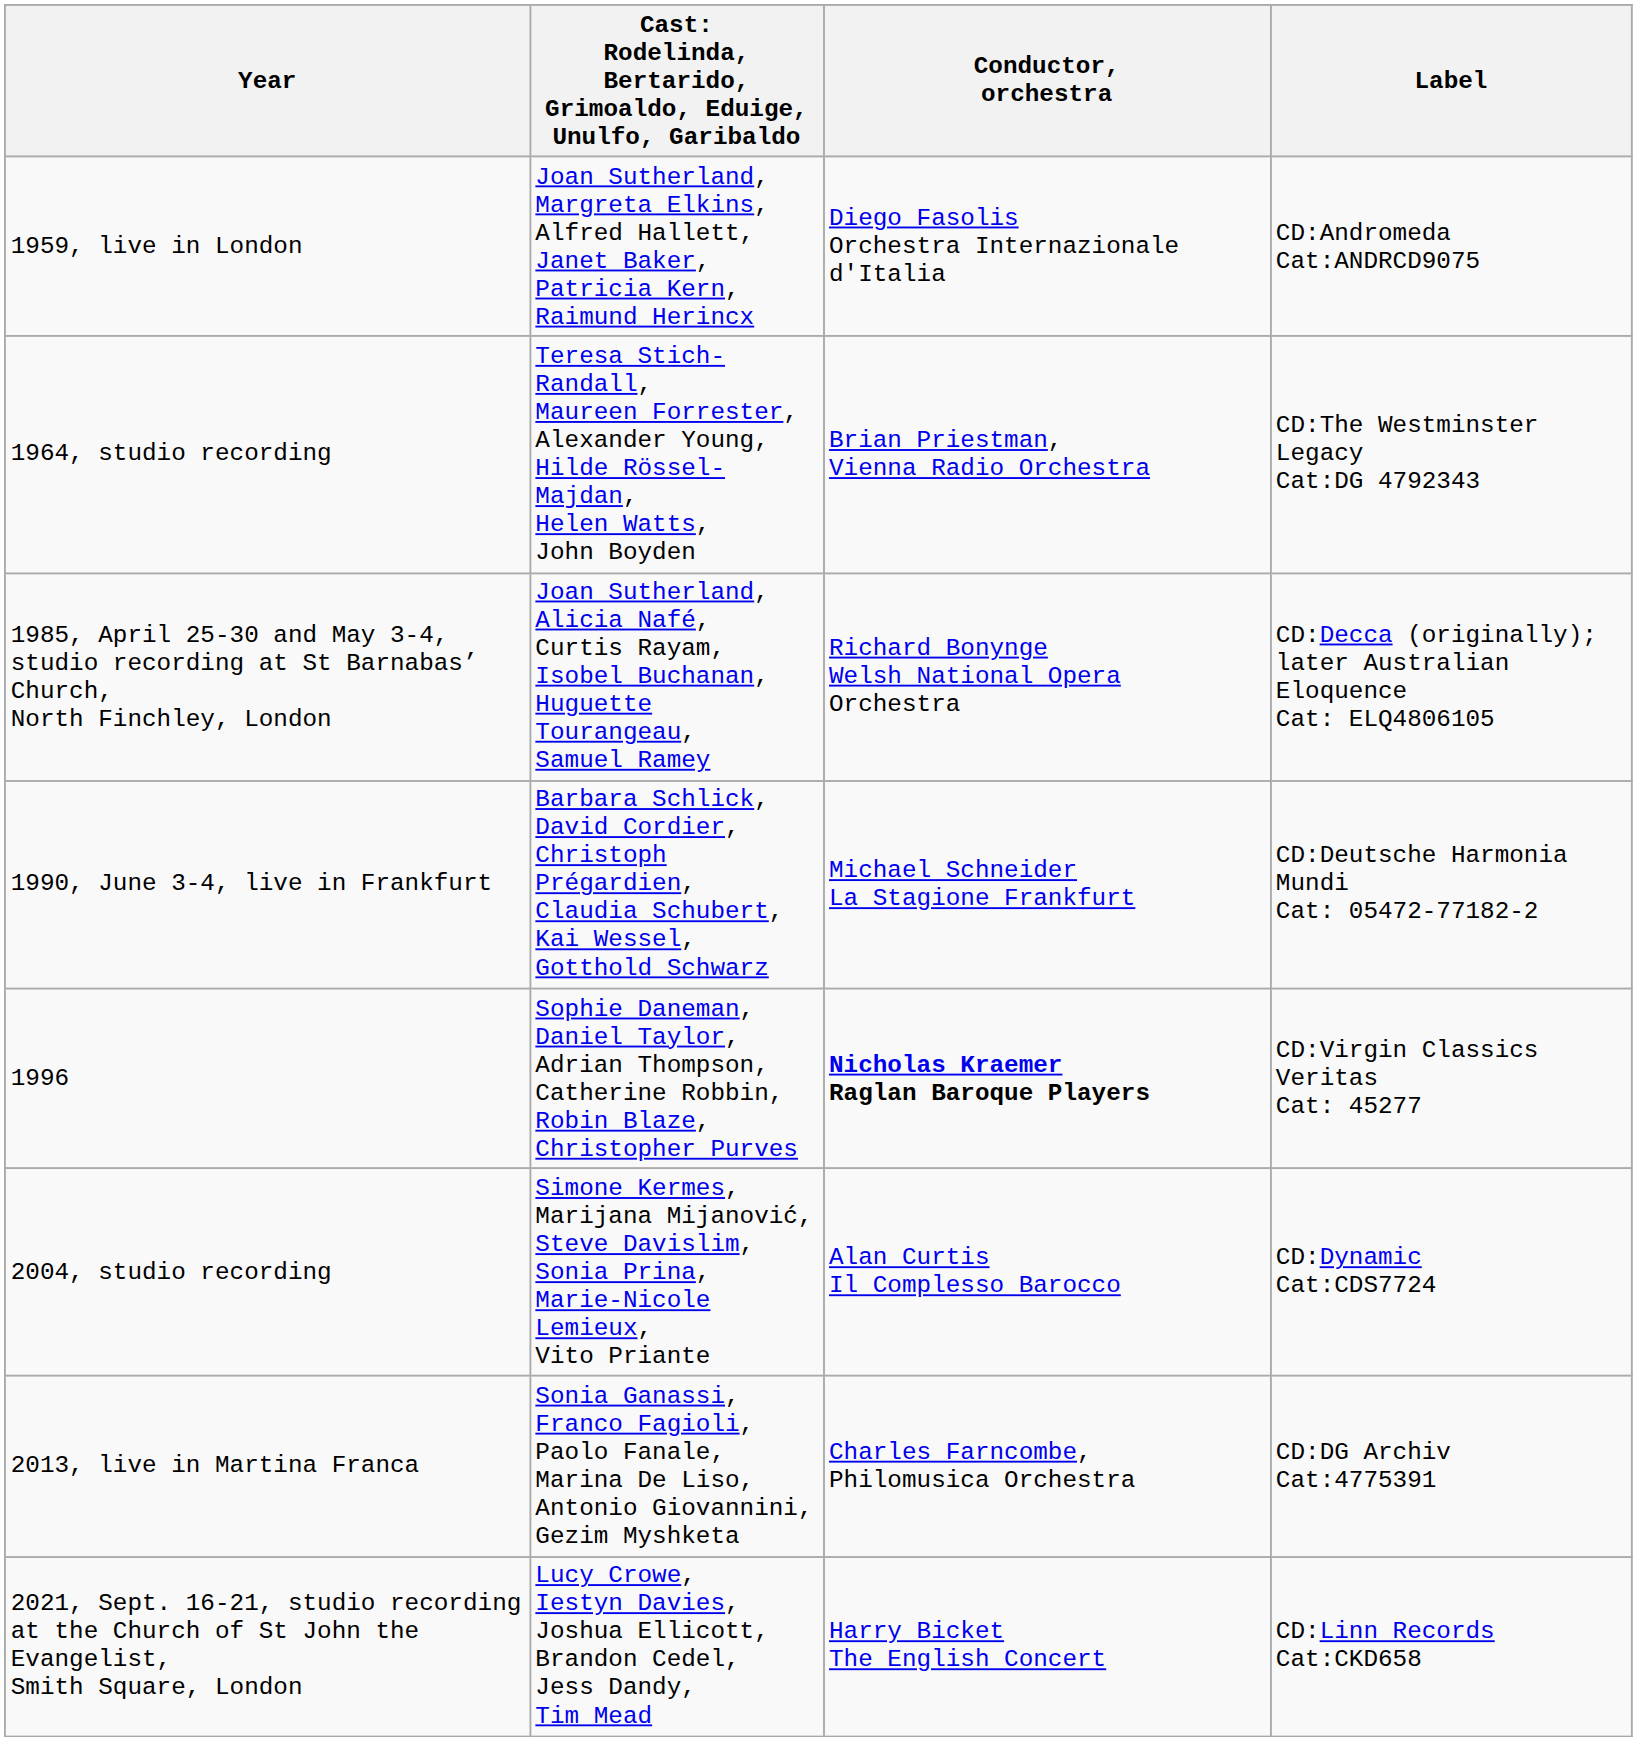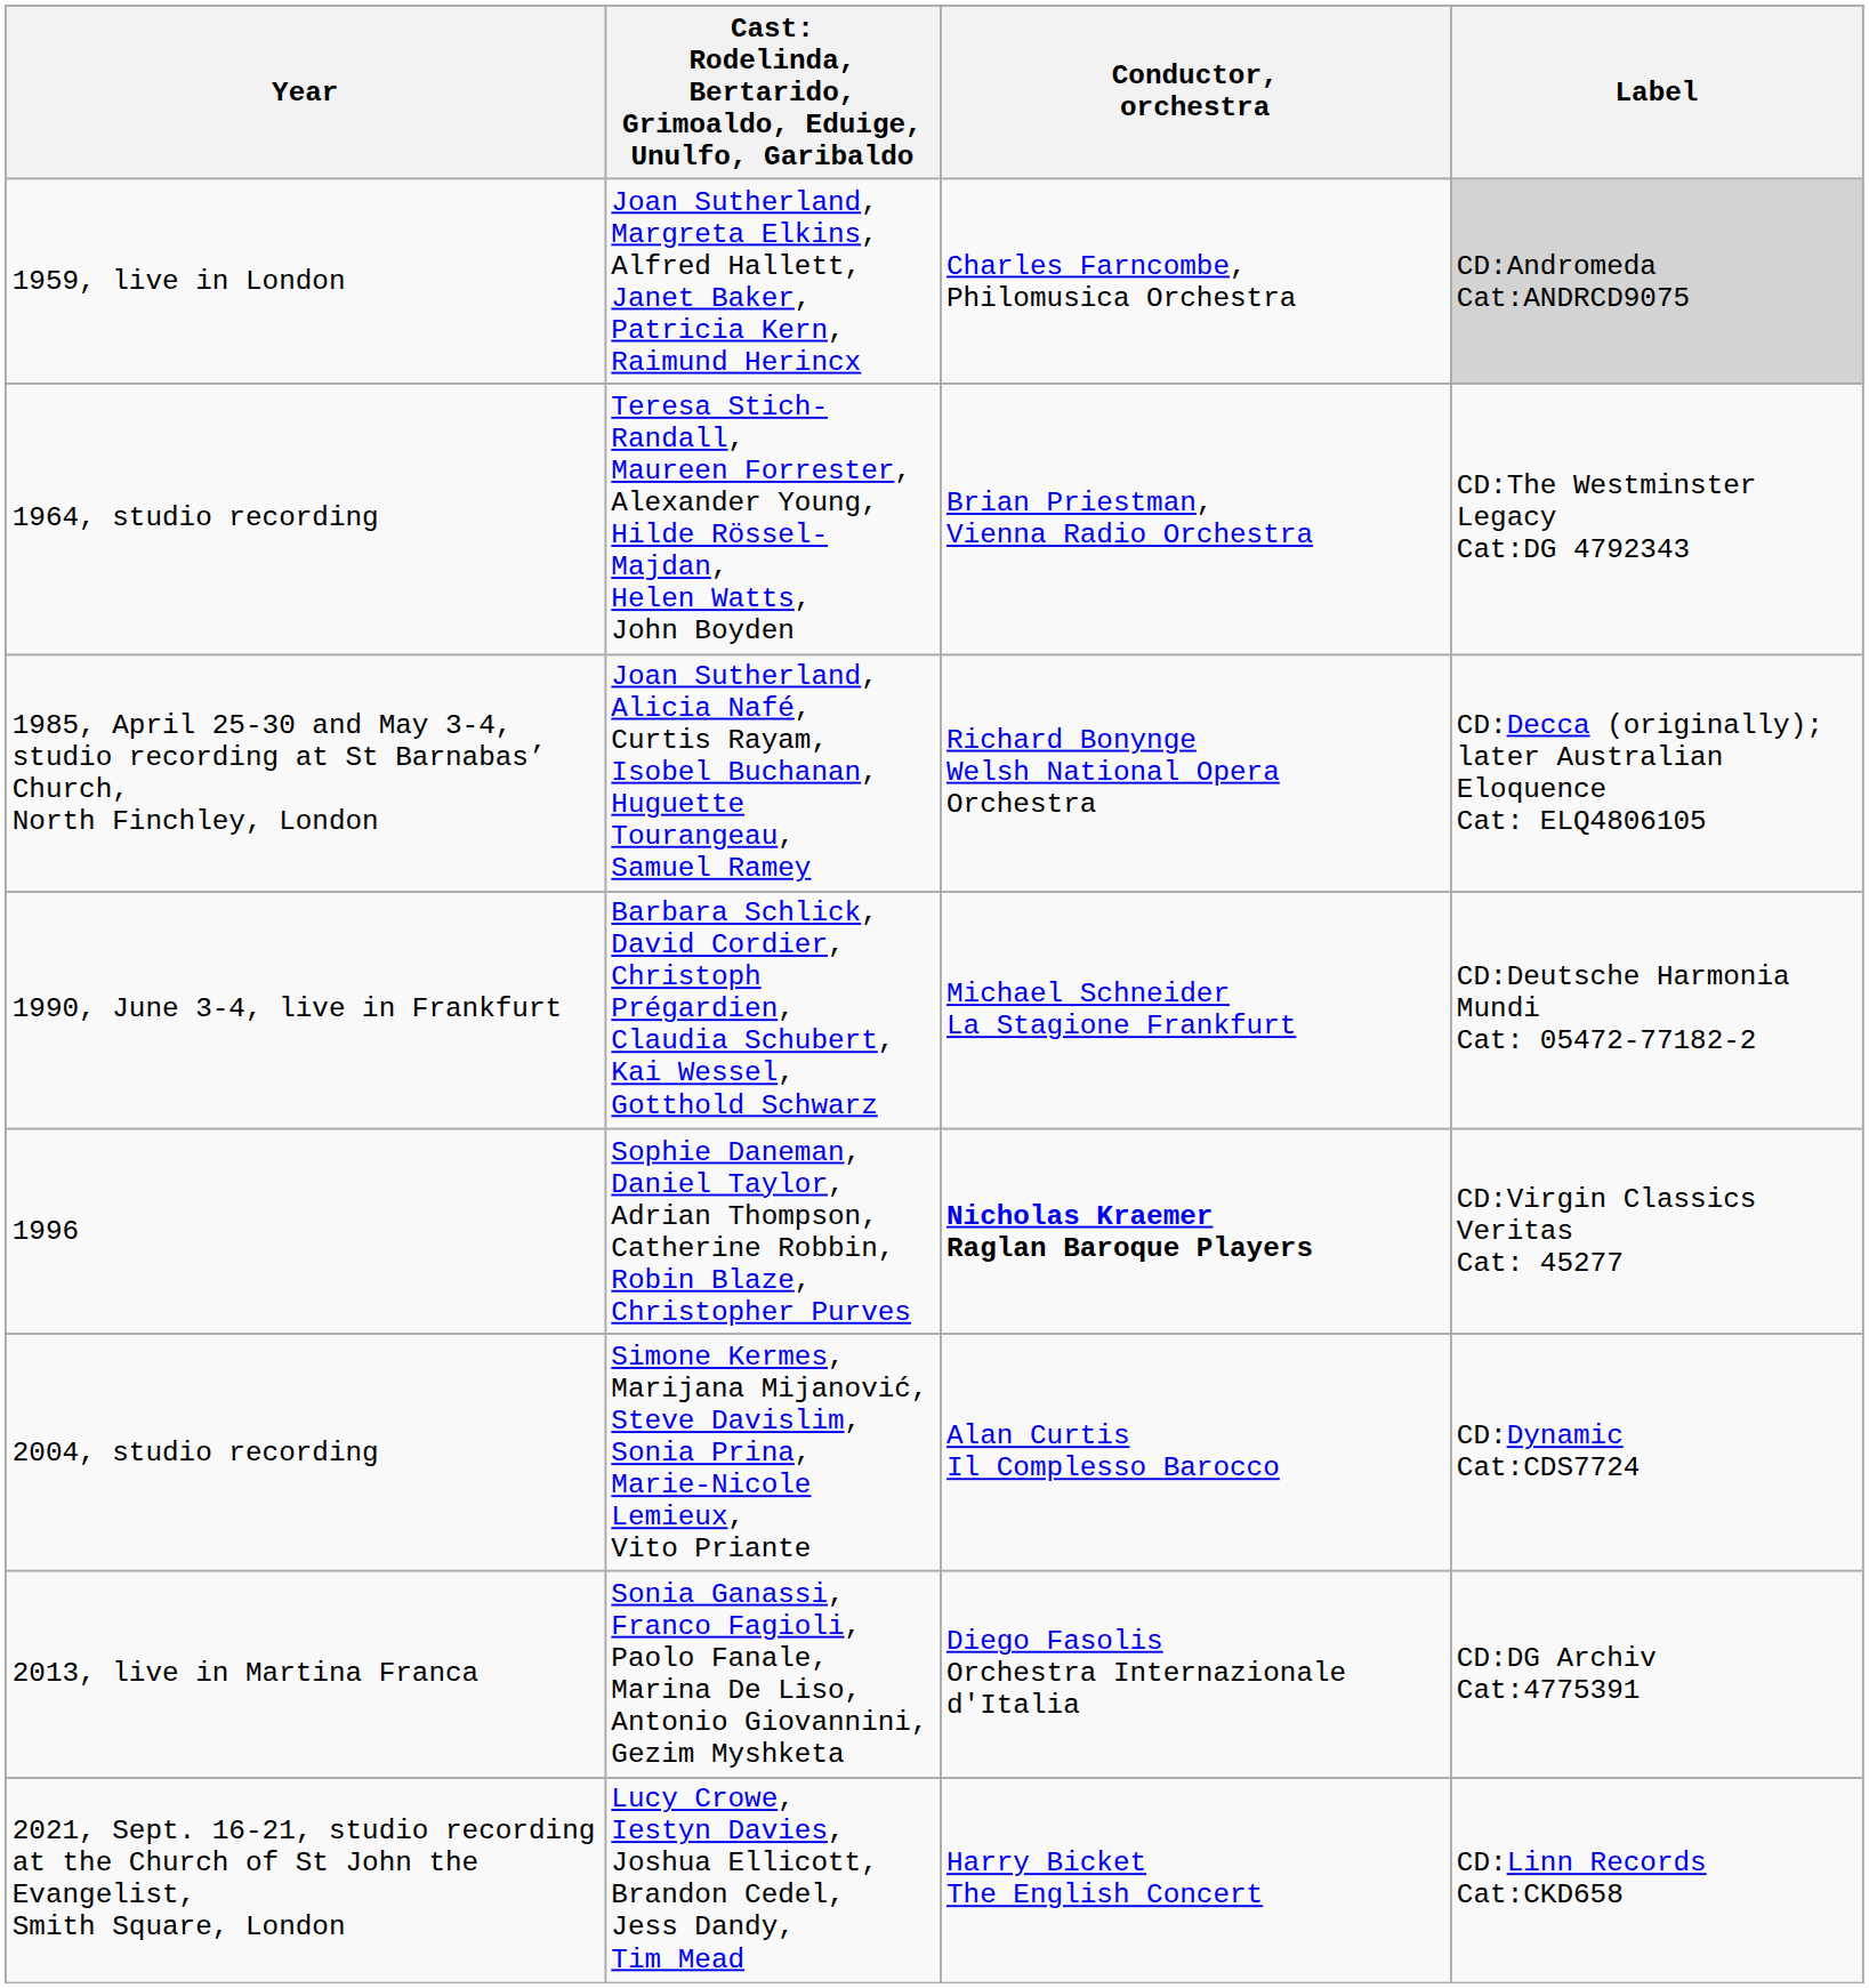 <table class="wikitable">
 <tr>
 <th>Year</th>
 <th>Cast:<br>Rodelinda, Bertarido,<br>Grimoaldo, Eduige,<br>Unulfo, Garibaldo</th>
 <th>Conductor,<br>orchestra</th>
 <th>Label</th>
 </tr>
 <tr>
 <td>1959, live in London</td>
 <td><a href='#'>Joan Sutherland</a>,<br><a href='#'>Margreta Elkins</a>,<br>Alfred Hallett,<br><a href='#'>Janet Baker</a>,<br><a href='#'>Patricia Kern</a>,<br><a href='#'>Raimund Herincx</a></td>
-<td><a href='#'>Diego Fasolis</a><br>Orchestra Internazionale d'Italia</td>
-<td>CD:Andromeda<br>Cat:ANDRCD9075</td>
+<td><a href='#'>Charles Farncombe</a>,<br>Philomusica Orchestra</td>
+<td style="background: lightgrey;">CD:Andromeda<br>Cat:ANDRCD9075</td>
 </tr>
 <tr>
 <td>1964, studio recording</td>
 <td><a href='#'>Teresa Stich-Randall</a>,<br><a href='#'>Maureen Forrester</a>,<br>Alexander Young,<br><a href='#'>Hilde Rössel-Majdan</a>,<br><a href='#'>Helen Watts</a>,<br>John Boyden</td>
 <td><a href='#'>Brian Priestman</a>,<br><a href='#'>Vienna Radio Orchestra</a></td>
 <td>CD:The Westminster Legacy<br>Cat:DG 4792343</td>
 </tr>
 <tr>
 <td>1985, April 25-30 and May 3-4,<br>studio recording at St Barnabas’ Church, <br>North Finchley, London</td>
 <td><a href='#'>Joan Sutherland</a>,<br><a href='#'>Alicia Nafé</a>,<br>Curtis Rayam,<br><a href='#'>Isobel Buchanan</a>,<br><a href='#'>Huguette Tourangeau</a>,<br><a href='#'>Samuel Ramey</a></td>
 <td><a href='#'>Richard Bonynge</a><br><a href='#'>Welsh National Opera</a> Orchestra</td>
 <td>CD:<a href='#'>Decca</a> (originally);<br>later Australian Eloquence<br>Cat: ELQ4806105</td>
 </tr>
 <tr>
 <td>1990, June 3-4, live in Frankfurt</td>
 <td><a href='#'>Barbara Schlick</a>,<br><a href='#'>David Cordier</a>,<br><a href='#'>Christoph Prégardien</a>,<br><a href='#'>Claudia Schubert</a>,<br><a href='#'>Kai Wessel</a>,<br><a href='#'>Gotthold Schwarz</a></td>
 <td><a href='#'>Michael Schneider</a><br><a href='#'>La Stagione Frankfurt</a></td>
 <td>CD:Deutsche Harmonia Mundi<br>Cat: 05472-77182-2</td>
 </tr>
 <tr>
 <td>1996</td>
 <td><a href='#'>Sophie Daneman</a>,<br><a href='#'>Daniel Taylor</a>,<br>Adrian Thompson,<br>Catherine Robbin,<br><a href='#'>Robin Blaze</a>,<br><a href='#'>Christopher Purves</a></td>
 <td><strong><a href='#'>Nicholas Kraemer</a><br>Raglan Baroque Players</strong></td>
 <td>CD:Virgin Classics Veritas<br>Cat: 45277</td>
 </tr>
 <tr>
 <td>2004, studio recording</td>
 <td><a href='#'>Simone Kermes</a>,<br>Marijana Mijanović,<br><a href='#'>Steve Davislim</a>,<br><a href='#'>Sonia Prina</a>,<br><a href='#'>Marie-Nicole Lemieux</a>,<br>Vito Priante</td>
 <td><a href='#'>Alan Curtis</a><br><a href='#'>Il Complesso Barocco</a></td>
 <td>CD:<a href='#'>Dynamic</a><br>Cat:CDS7724</td>
 </tr>
 <tr>
 <td>2013, live in Martina Franca</td>
 <td><a href='#'>Sonia Ganassi</a>,<br><a href='#'>Franco Fagioli</a>,<br>Paolo Fanale,<br>Marina De Liso,<br>Antonio Giovannini,<br>Gezim Myshketa</td>
-<td><a href='#'>Charles Farncombe</a>,<br>Philomusica Orchestra</td>
+<td><a href='#'>Diego Fasolis</a><br>Orchestra Internazionale d'Italia</td>
 <td>CD:DG Archiv<br>Cat:4775391</td>
 </tr>
 <tr>
 <td>2021, Sept. 16-21, studio recording <br>at the Church of St John the Evangelist, <br>Smith Square, London</td>
 <td><a href='#'>Lucy Crowe</a>,<br><a href='#'>Iestyn Davies</a>,<br>Joshua Ellicott,<br>Brandon Cedel,<br>Jess Dandy,<br><a href='#'>Tim Mead</a></td>
 <td><a href='#'>Harry Bicket</a><br><a href='#'>The English Concert</a></td>
 <td>CD:<a href='#'>Linn Records</a><br>Cat:CKD658</td>
 </tr>
 </table>
